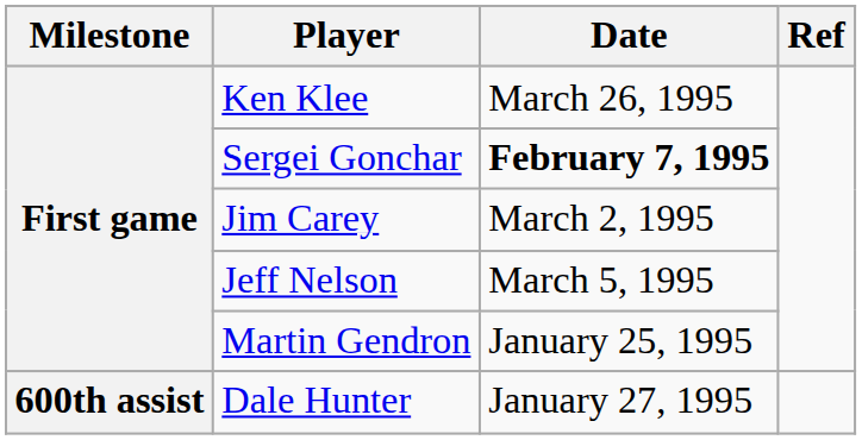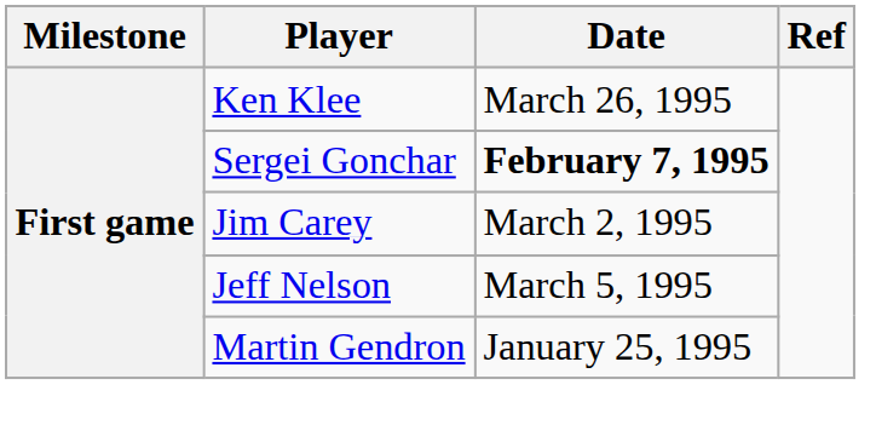 <table class="wikitable">
 <tr>
 <th scope="col">Milestone</th>
 <th scope="col">Player</th>
 <th scope="col">Date</th>
 <th scope="col">Ref</th>
 </tr>
 <tr>
 <th rowspan=5>First game</th>
 <td><a href='#'>Ken Klee</a></td>
 <td>March 26, 1995</td>
 <td rowspan=5></td>
 </tr>
 <tr>
 <td><a href='#'>Sergei Gonchar</a></td>
 <td><strong>February 7, 1995</strong></td>
 </tr>
 <tr>
 <td><a href='#'>Jim Carey</a></td>
 <td>March 2, 1995</td>
 </tr>
 <tr>
 <td><a href='#'>Jeff Nelson</a></td>
 <td>March 5, 1995</td>
 </tr>
 <tr>
 <td><a href='#'>Martin Gendron</a></td>
 <td>January 25, 1995</td>
 </tr>
-<tr>
-<th>600th assist</th>
-<td><a href='#'>Dale Hunter</a></td>
-<td>January 27, 1995</td>
-<td></td>
-</tr>
 </table>
